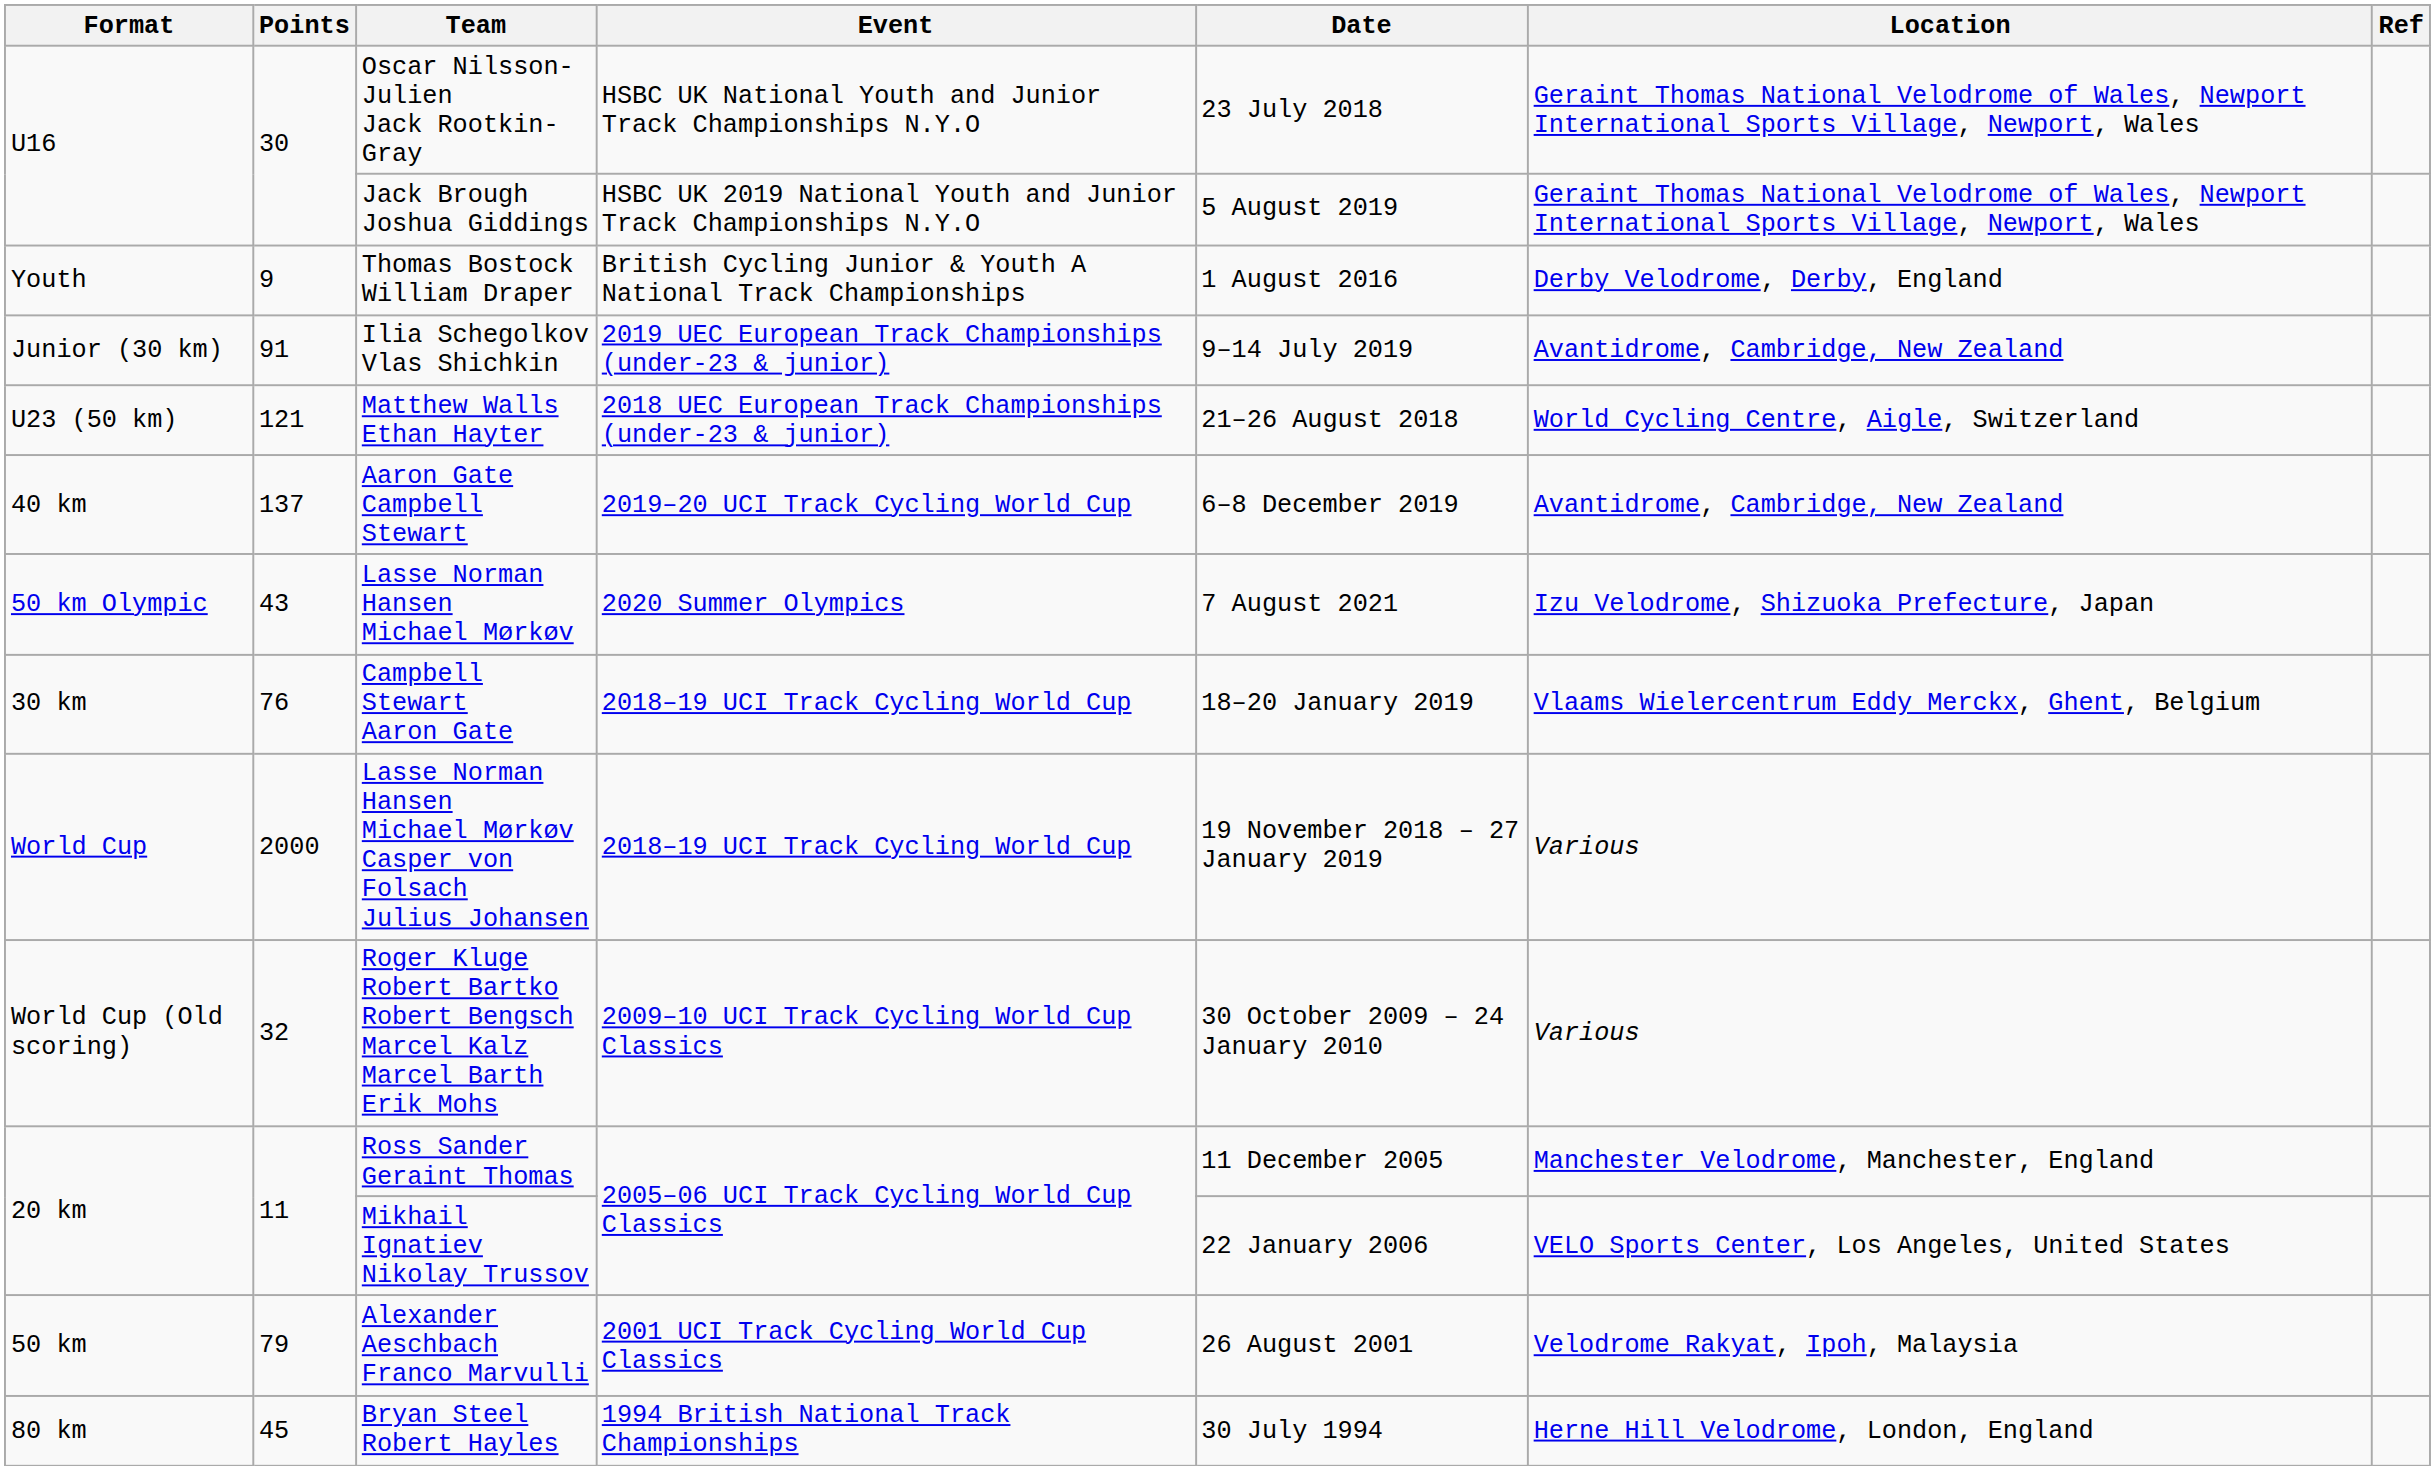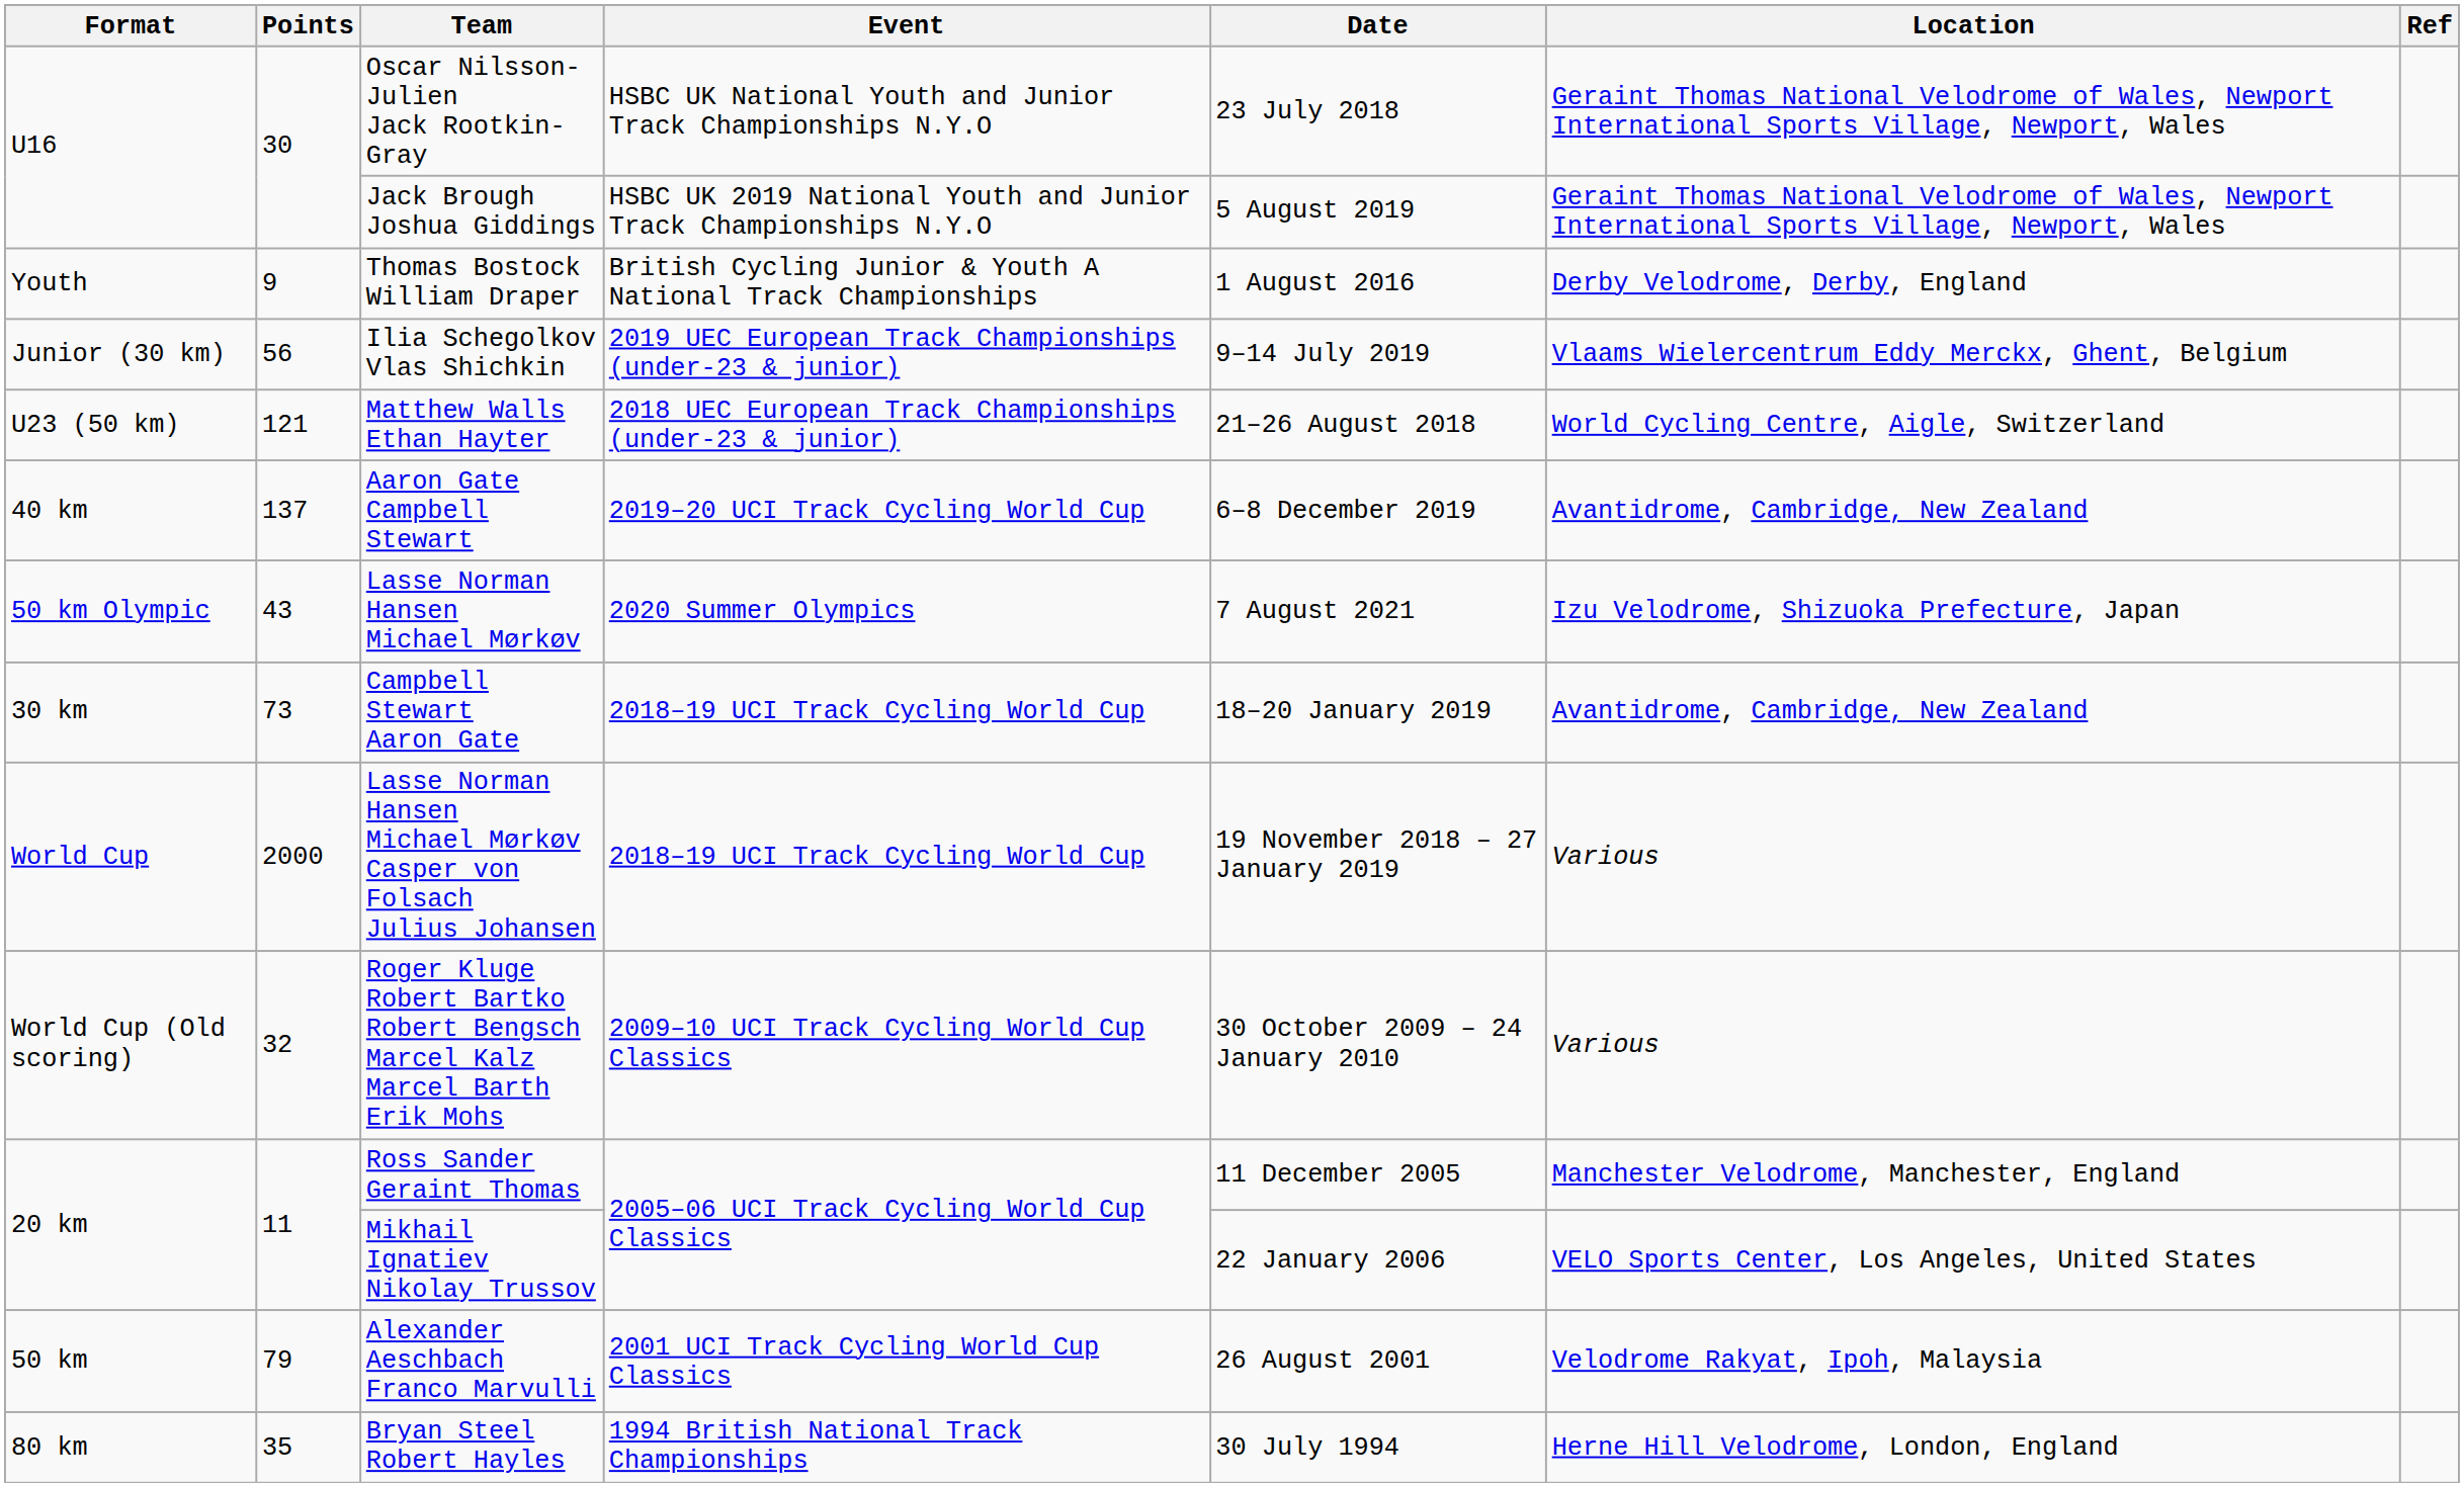 <table class="wikitable sortable">
 <tr>
 <th>Format</th>
 <th>Points</th>
 <th>Team</th>
 <th>Event</th>
 <th>Date</th>
 <th>Location</th>
 <th>Ref</th>
 </tr>
 <tr>
 <td rowspan="2">U16</td>
 <td rowspan="2">30</td>
 <td> Oscar Nilsson-Julien<br>Jack Rootkin-Gray</td>
 <td>HSBC UK National Youth and Junior Track Championships N.Y.O</td>
 <td>23 July 2018</td>
 <td> <a href='#'>Geraint Thomas National Velodrome of Wales</a>, <a href='#'>Newport International Sports Village</a>, <a href='#'>Newport</a>, Wales</td>
 <td></td>
 </tr>
 <tr>
 <td> Jack Brough<br>Joshua Giddings</td>
 <td>HSBC UK 2019 National Youth and Junior Track Championships N.Y.O</td>
 <td>5 August 2019</td>
 <td> <a href='#'>Geraint Thomas National Velodrome of Wales</a>, <a href='#'>Newport International Sports Village</a>, <a href='#'>Newport</a>, Wales</td>
 <td></td>
 </tr>
 <tr>
 <td>Youth</td>
 <td>9</td>
 <td> Thomas Bostock<br>William Draper</td>
 <td>British Cycling Junior & Youth A National Track Championships</td>
 <td>1 August 2016</td>
 <td> <a href='#'>Derby Velodrome</a>, <a href='#'>Derby</a>, England</td>
 <td></td>
 </tr>
 <tr>
 <td>Junior (30 km)</td>
-<td>91</td>
+<td>56</td>
 <td> Ilia Schegolkov<br>Vlas Shichkin</td>
 <td><a href='#'>2019 UEC European Track Championships (under-23 & junior)</a></td>
 <td>9–14 July 2019</td>
-<td> <a href='#'>Avantidrome</a>, <a href='#'>Cambridge, New Zealand</a></td>
+<td> <a href='#'>Vlaams Wielercentrum Eddy Merckx</a>, <a href='#'>Ghent</a>, Belgium</td>
 <td></td>
 </tr>
 <tr>
 <td>U23 (50 km)</td>
 <td>121</td>
 <td> <a href='#'>Matthew Walls</a><br><a href='#'>Ethan Hayter</a></td>
 <td><a href='#'>2018 UEC European Track Championships (under-23 & junior)</a></td>
 <td>21–26 August 2018</td>
 <td> <a href='#'>World Cycling Centre</a>, <a href='#'>Aigle</a>, Switzerland</td>
 <td></td>
 </tr>
 <tr>
 <td>40 km</td>
 <td>137</td>
 <td> <a href='#'>Aaron Gate</a><br><a href='#'>Campbell Stewart</a></td>
 <td><a href='#'>2019–20 UCI Track Cycling World Cup</a></td>
 <td>6–8 December 2019</td>
 <td> <a href='#'>Avantidrome</a>, <a href='#'>Cambridge, New Zealand</a></td>
 <td></td>
 </tr>
 <tr>
 <td><a href='#'>50 km Olympic</a></td>
 <td>43</td>
 <td> <a href='#'>Lasse Norman Hansen</a><br><a href='#'>Michael Mørkøv</a></td>
 <td><a href='#'>2020 Summer Olympics</a></td>
 <td>7 August 2021</td>
 <td> <a href='#'>Izu Velodrome</a>, <a href='#'>Shizuoka Prefecture</a>, Japan</td>
 <td></td>
 </tr>
 <tr>
 <td>30 km</td>
-<td>76</td>
+<td>73</td>
 <td> <a href='#'>Campbell Stewart</a><br><a href='#'>Aaron Gate</a></td>
 <td><a href='#'>2018–19 UCI Track Cycling World Cup</a></td>
 <td>18–20 January 2019</td>
-<td> <a href='#'>Vlaams Wielercentrum Eddy Merckx</a>, <a href='#'>Ghent</a>, Belgium</td>
+<td> <a href='#'>Avantidrome</a>, <a href='#'>Cambridge, New Zealand</a></td>
 <td></td>
 </tr>
 <tr>
 <td><a href='#'>World Cup</a></td>
 <td>2000</td>
 <td> <a href='#'>Lasse Norman Hansen</a><br><a href='#'>Michael Mørkøv</a><br><a href='#'>Casper von Folsach</a><br><a href='#'>Julius Johansen</a></td>
 <td><a href='#'>2018–19 UCI Track Cycling World Cup</a></td>
 <td>19 November 2018 – 27 January 2019</td>
 <td><em>Various</em></td>
 <td></td>
 </tr>
 <tr>
 <td>World Cup (Old scoring)</td>
 <td>32</td>
 <td> <a href='#'>Roger Kluge</a><br><a href='#'>Robert Bartko</a><br><a href='#'>Robert Bengsch</a><br><a href='#'>Marcel Kalz</a><br><a href='#'>Marcel Barth</a><br><a href='#'>Erik Mohs</a></td>
 <td><a href='#'>2009–10 UCI Track Cycling World Cup Classics</a></td>
 <td>30 October 2009 – 24 January 2010</td>
 <td><em>Various</em></td>
 <td></td>
 </tr>
 <tr>
 <td rowspan="2">20 km</td>
 <td rowspan="2">11</td>
 <td> <a href='#'>Ross Sander</a><br><a href='#'>Geraint Thomas</a></td>
 <td rowspan="2"><a href='#'>2005–06 UCI Track Cycling World Cup Classics</a></td>
 <td>11 December 2005</td>
 <td> <a href='#'>Manchester Velodrome</a>, Manchester, England</td>
 <td></td>
 </tr>
 <tr>
 <td> <a href='#'>Mikhail Ignatiev</a><br><a href='#'>Nikolay Trussov</a></td>
 <td>22 January 2006</td>
 <td> <a href='#'>VELO Sports Center</a>, Los Angeles, United States</td>
 <td></td>
 </tr>
 <tr>
 <td>50 km</td>
 <td>79</td>
 <td> <a href='#'>Alexander Aeschbach</a><br><a href='#'>Franco Marvulli</a></td>
 <td><a href='#'>2001 UCI Track Cycling World Cup Classics</a></td>
 <td>26 August 2001</td>
 <td> <a href='#'>Velodrome Rakyat</a>, <a href='#'>Ipoh</a>, Malaysia</td>
 <td></td>
 </tr>
 <tr>
 <td>80 km</td>
-<td>45</td>
+<td>35</td>
 <td> <a href='#'>Bryan Steel</a><br><a href='#'>Robert Hayles</a></td>
 <td><a href='#'>1994 British National Track Championships</a></td>
 <td>30 July 1994</td>
 <td> <a href='#'>Herne Hill Velodrome</a>, London, England</td>
 <td></td>
 </tr>
 </table>
